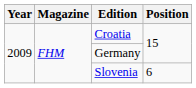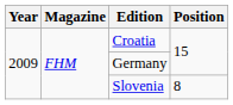 <table class="sortable wikitable">
 <tr>
 <th>Year</th>
 <th>Magazine</th>
 <th>Edition</th>
 <th>Position</th>
 </tr>
 <tr>
 <td rowspan="3">2009</td>
 <td rowspan="3"><em><a href='#'>FHM</a></em></td>
 <td> <a href='#'>Croatia</a></td>
 <td rowspan="2">15</td>
 </tr>
 <tr>
 <td> Germany</td>
 </tr>
 <tr>
 <td> <a href='#'>Slovenia</a></td>
-<td>6</td>
+<td>8</td>
 </tr>
 </table>
